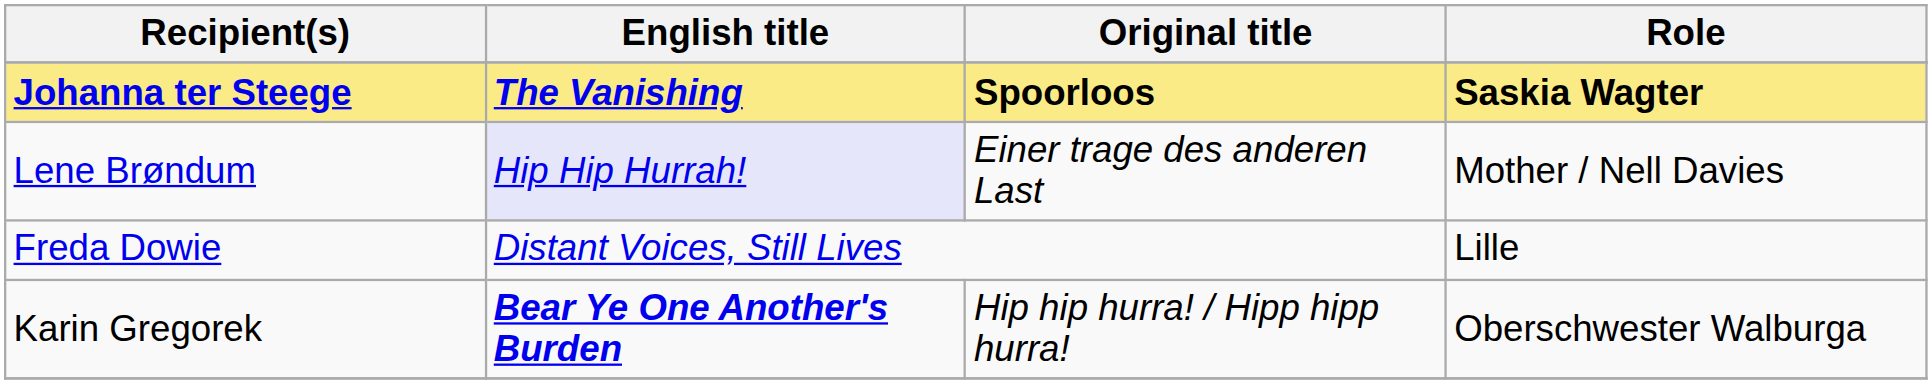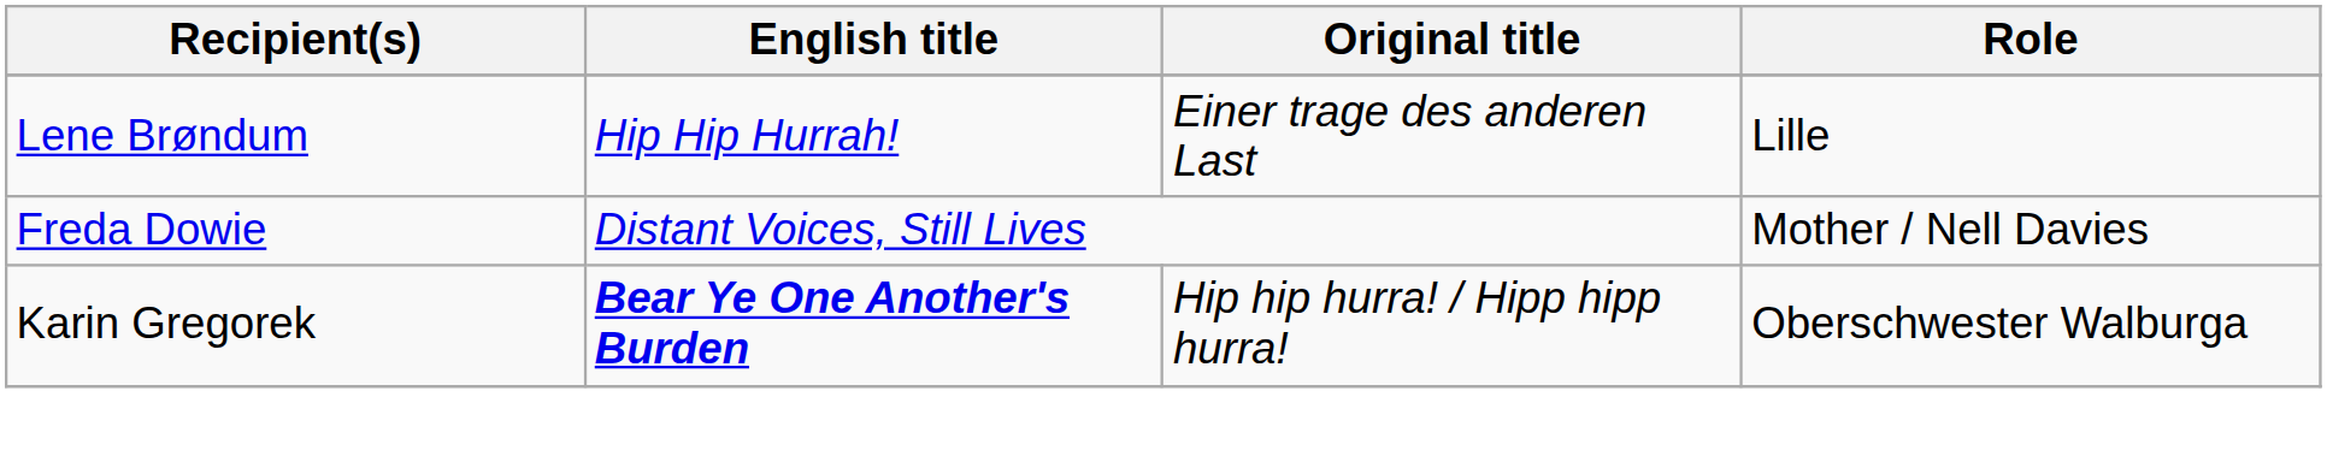 <table class="sortable wikitable" width="95%" cellpadding="5">
 <tr>
 <th width="20%">Recipient(s)</th>
 <th width="20%">English title</th>
 <th width="20%">Original title</th>
 <th width="20%">Role</th>
 </tr>
 <tr>
 </tr>
-<tr style="background:#FAEB86">
-<td><strong> <a href='#'>Johanna ter Steege</a></strong></td>
-<td><strong><em><a href='#'>The Vanishing</a></em></strong></td>
-<td><strong>Spoorloos</strong></td>
-<td><strong>Saskia Wagter</strong></td>
-</tr>
 <tr>
 <td> <a href='#'>Lene Brøndum</a></td>
-<td style="background: lavender;"><em><a href='#'>Hip Hip Hurrah!</a></em></td>
+<td><em><a href='#'>Hip Hip Hurrah!</a></em></td>
 <td><em>Einer trage des anderen Last</em></td>
-<td>Mother / Nell Davies</td>
+<td>Lille</td>
 </tr>
 <tr>
 <td> <a href='#'>Freda Dowie</a></td>
 <td colspan="2"><em><a href='#'>Distant Voices, Still Lives</a></em></td>
-<td>Lille</td>
+<td>Mother / Nell Davies</td>
 </tr>
 <tr>
 <td> Karin Gregorek</td>
 <td><strong><em><a href='#'>Bear Ye One Another's Burden</a></em></strong></td>
 <td><em>Hip hip hurra! / Hipp hipp hurra!</em></td>
 <td>Oberschwester Walburga</td>
 </tr>
 <tr>
 </tr>
 </table>
